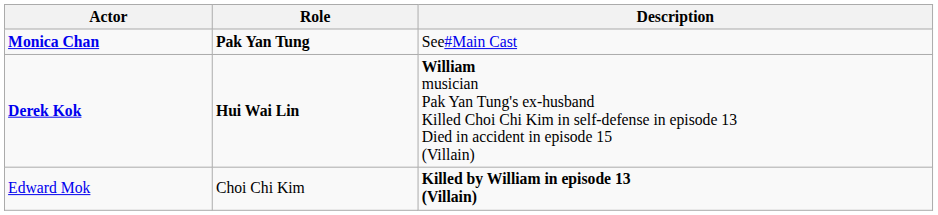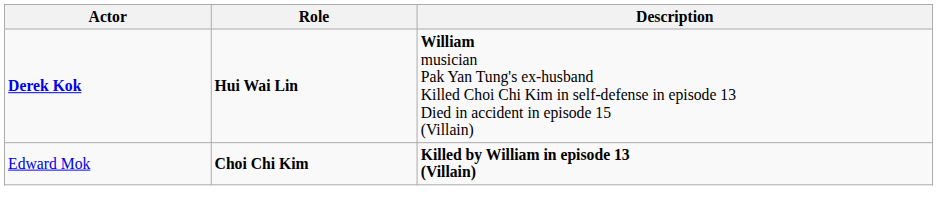 <table class="wikitable" width="75%">
 <tr>
 <th style="width:6%">Actor</th>
 <th style="width:6%">Role</th>
 <th style="width:15%">Description</th>
-</tr>
-<tr>
-<td><strong><a href='#'>Monica Chan</a></strong></td>
-<td><strong>Pak Yan Tung</strong></td>
-<td>See<a href='#'>#Main Cast</a></td>
 </tr>
 <tr>
 <td><strong><a href='#'>Derek Kok</a></strong></td>
 <td><strong>Hui Wai Lin</strong></td>
 <td><strong>William</strong><br>musician<br>Pak Yan Tung's ex-husband<br>Killed Choi Chi Kim in self-defense in episode 13<br>Died in accident in episode 15<br>(Villain)</td>
 </tr>
 <tr>
 <td><a href='#'>Edward Mok</a></td>
-<td>Choi Chi Kim</td>
+<td><strong>Choi Chi Kim</strong></td>
 <td><strong>Killed by William in episode 13<br>(Villain)</strong></td>
 </tr>
 </table>
